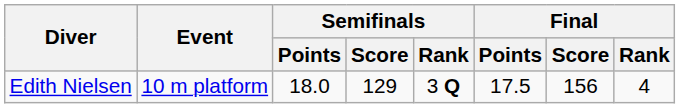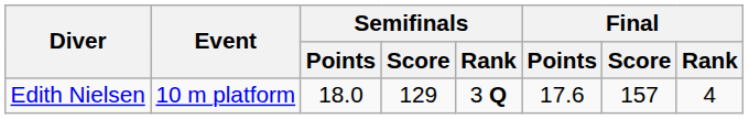 <table class=wikitable style="font-size:90%">
 <tr>
 <th rowspan=2>Diver</th>
 <th rowspan=2>Event</th>
 <th colspan=3>Semifinals</th>
 <th colspan=3>Final</th>
 </tr>
 <tr>
 <th>Points</th>
 <th>Score</th>
 <th>Rank</th>
 <th>Points</th>
 <th>Score</th>
 <th>Rank</th>
 </tr>
 <tr>
 <td><a href='#'>Edith Nielsen</a></td>
 <td><a href='#'>10 m platform</a></td>
 <td align=center>18.0</td>
 <td align=center>129</td>
 <td align=center>3 <strong>Q</strong></td>
-<td align=center>17.5</td>
-<td align=center>156</td>
+<td align=center>17.6</td>
+<td align=center>157</td>
 <td align=center>4</td>
 </tr>
 </table>
